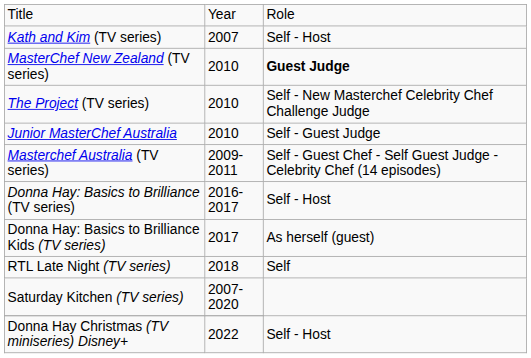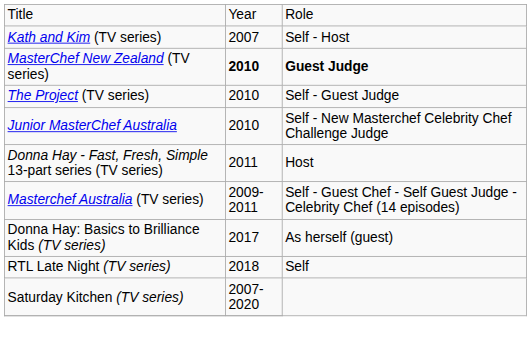 <table class="wikitable">
 <tr>
 <td>Title</td>
 <td>Year</td>
 <td>Role</td>
 </tr>
 <tr>
 <td><em><a href='#'>Kath and Kim</a></em> (TV series)</td>
 <td>2007</td>
 <td>Self - Host</td>
 </tr>
 <tr>
 <td><em><a href='#'>MasterChef New Zealand</a></em> (TV series)</td>
-<td>2010</td>
+<td><strong>2010</strong></td>
 <td><strong>Guest Judge</strong></td>
 </tr>
 <tr>
 <td><em><a href='#'>The Project</a></em> (TV series)</td>
 <td>2010</td>
-<td>Self - New Masterchef Celebrity Chef Challenge Judge</td>
+<td>Self - Guest Judge</td>
 </tr>
 <tr>
 <td><em><a href='#'>Junior MasterChef Australia</a></em></td>
 <td>2010</td>
-<td>Self - Guest Judge</td>
+<td>Self - New Masterchef Celebrity Chef Challenge Judge</td>
+</tr>
+<tr>
+<td><em>Donna Hay - Fast, Fresh, Simple</em> 13-part series (TV series)</td>
+<td>2011</td>
+<td>Host</td>
 </tr>
 <tr>
 <td><em><a href='#'>Masterchef Australia</a></em> (TV series)</td>
 <td>2009-2011</td>
 <td>Self - Guest Chef -  Self Guest Judge - Celebrity Chef (14 episodes)</td>
-</tr>
-<tr>
-<td><em>Donna Hay: Basics to Brilliance</em>  (TV series)</td>
-<td>2016-2017</td>
-<td>Self - Host</td>
 </tr>
 <tr>
 <td>Donna Hay: Basics to Brilliance Kids<em> (TV series)</td>
 <td>2017</td>
 <td>As herself (guest)</td>
 </tr>
 <tr>
 <td></em>RTL Late Night<em> (TV series)</td>
 <td>2018</td>
 <td>Self</td>
 </tr>
 <tr>
 <td></em>Saturday Kitchen<em> (TV series)</td>
 <td>2007-2020</td>
 </tr>
 <tr>
 </tr>
-<tr>
-<td></em>Donna Hay Christmas<em> (TV miniseries) Disney+</td>
-<td>2022</td>
-<td>Self  - Host</td>
-</tr>
 </table>
